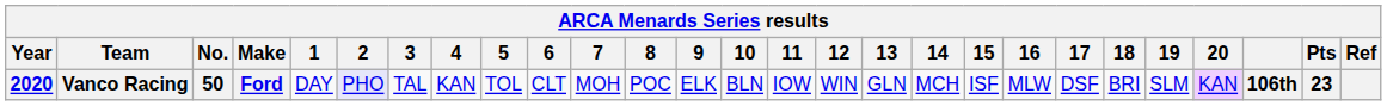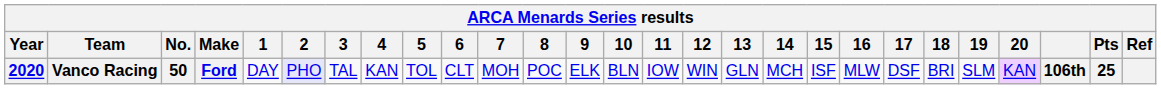 <table class="wikitable" style="text-align:center; font-size:75%">
 <tr>
 <th colspan=48><a href='#'>ARCA Menards Series</a> results</th>
 </tr>
 <tr>
 <th>Year</th>
 <th>Team</th>
 <th>No.</th>
 <th>Make</th>
 <th>1</th>
 <th>2</th>
 <th>3</th>
 <th>4</th>
 <th>5</th>
 <th>6</th>
 <th>7</th>
 <th>8</th>
 <th>9</th>
 <th>10</th>
 <th>11</th>
 <th>12</th>
 <th>13</th>
 <th>14</th>
 <th>15</th>
 <th>16</th>
 <th>17</th>
 <th>18</th>
 <th>19</th>
 <th>20</th>
 <th></th>
 <th>Pts</th>
 <th>Ref</th>
 </tr>
 <tr>
 <th><a href='#'>2020</a></th>
 <th>Vanco Racing</th>
 <th>50</th>
 <th><a href='#'>Ford</a></th>
 <td><a href='#'>DAY</a></td>
 <td style="background: lavender;"><a href='#'>PHO</a></td>
 <td><a href='#'>TAL</a></td>
 <td><a href='#'>KAN</a></td>
 <td><a href='#'>TOL</a></td>
 <td><a href='#'>CLT</a></td>
 <td><a href='#'>MOH</a></td>
 <td><a href='#'>POC</a></td>
 <td><a href='#'>ELK</a></td>
 <td><a href='#'>BLN</a></td>
 <td><a href='#'>IOW</a></td>
 <td><a href='#'>WIN</a></td>
 <td><a href='#'>GLN</a></td>
 <td><a href='#'>MCH</a></td>
 <td><a href='#'>ISF</a></td>
 <td><a href='#'>MLW</a></td>
 <td><a href='#'>DSF</a></td>
 <td><a href='#'>BRI</a></td>
 <td><a href='#'>SLM</a></td>
 <td style="background:#EFCFFF;"><a href='#'>KAN</a><br></td>
 <th>106th</th>
-<th>23</th>
+<th>25</th>
 <th></th>
 </tr>
 </table>
